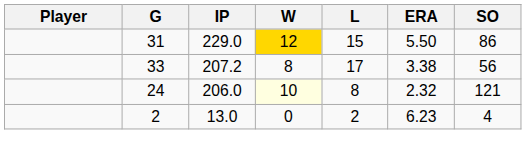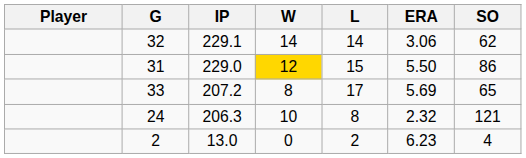 <table class="wikitable sortable">
 <tr>
 <th bgcolor="#DDDDFF" width="16%">Player</th>
 <th bgcolor="#DDDDFF" width="9%">G</th>
 <th bgcolor="#DDDDFF" width="9%">IP</th>
 <th bgcolor="#DDDDFF" width="9%">W</th>
 <th bgcolor="#DDDDFF" width="9%">L</th>
 <th bgcolor="#DDDDFF" width="9%">ERA</th>
 <th bgcolor="#DDDDFF" width="9%">SO</th>
+</tr>
+<tr align="center">
+<td></td>
+<td>32</td>
+<td>229.1</td>
+<td>14</td>
+<td>14</td>
+<td>3.06</td>
+<td>62</td>
 </tr>
 <tr align="center">
 <td></td>
 <td>31</td>
 <td>229.0</td>
 <td style="background: gold;">12</td>
 <td>15</td>
 <td>5.50</td>
 <td>86</td>
 </tr>
 <tr align="center">
 <td></td>
 <td>33</td>
 <td>207.2</td>
 <td>8</td>
 <td>17</td>
-<td>3.38</td>
-<td>56</td>
+<td>5.69</td>
+<td>65</td>
 </tr>
 <tr align="center">
 <td></td>
 <td>24</td>
-<td>206.0</td>
-<td style="background: lightyellow;">10</td>
+<td>206.3</td>
+<td>10</td>
 <td>8</td>
 <td>2.32</td>
 <td>121</td>
 </tr>
 <tr align="center">
 <td></td>
 <td>2</td>
 <td>13.0</td>
 <td>0</td>
 <td>2</td>
 <td>6.23</td>
 <td>4</td>
 </tr>
 </table>
